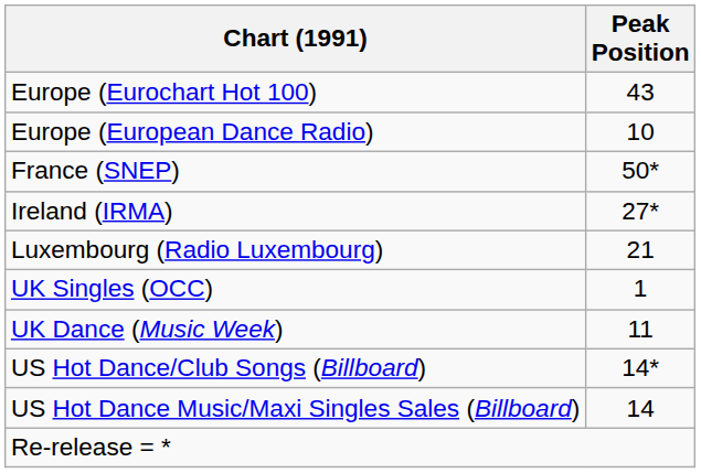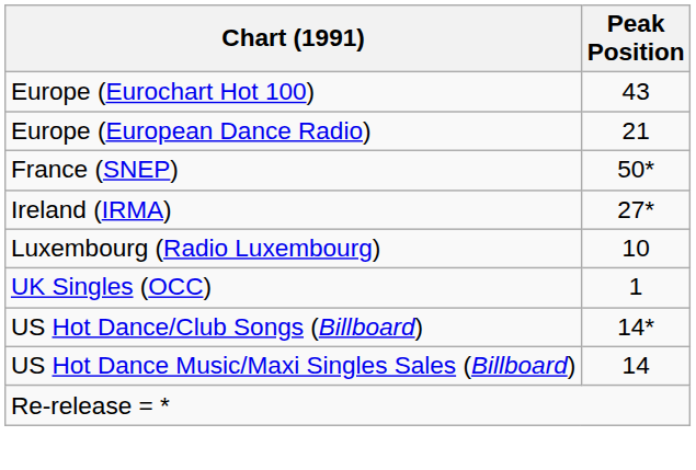 <table class="wikitable">
 <tr>
 <th>Chart (1991)</th>
 <th>Peak<br>Position</th>
 </tr>
 <tr>
 <td>Europe (<a href='#'>Eurochart Hot 100</a>)</td>
 <td align="center">43</td>
 </tr>
 <tr>
 <td>Europe (<a href='#'>European Dance Radio</a>)</td>
-<td align="center">10</td>
+<td align="center">21</td>
 </tr>
 <tr>
 <td>France (<a href='#'>SNEP</a>)</td>
 <td align="center">50*</td>
 </tr>
 <tr>
 <td>Ireland (<a href='#'>IRMA</a>)</td>
 <td align="center">27*</td>
 </tr>
 <tr>
 <td>Luxembourg (<a href='#'>Radio Luxembourg</a>)</td>
-<td align="center">21</td>
+<td align="center">10</td>
 </tr>
 <tr>
 <td><a href='#'>UK Singles</a> (<a href='#'>OCC</a>)</td>
 <td align="center">1</td>
-</tr>
-<tr>
-<td><a href='#'>UK Dance</a> (<em><a href='#'>Music Week</a></em>)</td>
-<td align="center">11</td>
 </tr>
 <tr>
 <td>US <a href='#'>Hot Dance/Club Songs</a> (<em><a href='#'>Billboard</a></em>)</td>
 <td align="center">14*</td>
 </tr>
 <tr>
 <td>US <a href='#'>Hot Dance Music/Maxi Singles Sales</a> (<em><a href='#'>Billboard</a></em>)</td>
 <td align="center">14</td>
 </tr>
 <tr>
 <td colspan="2">Re-release = *</td>
 </tr>
 </table>
